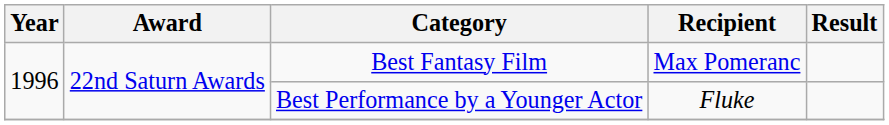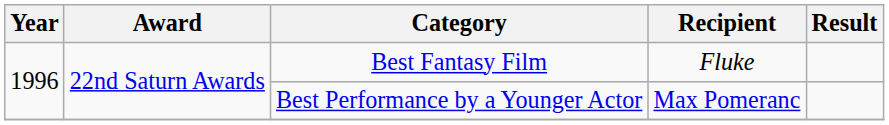 <table class="wikitable plainrowheaders" style="text-align:center;">
 <tr>
 <th scope="col">Year</th>
 <th scope="col">Award</th>
 <th scope="col">Category</th>
 <th scope="col">Recipient</th>
 <th scope="col">Result</th>
 </tr>
 <tr>
 <td rowspan="2">1996</td>
 <td rowspan="2"><a href='#'>22nd Saturn Awards</a></td>
 <td><a href='#'>Best Fantasy Film</a></td>
-<td><a href='#'>Max Pomeranc</a></td>
+<td><em>Fluke</em></td>
 <td></td>
 </tr>
 <tr>
 <td><a href='#'>Best Performance by a Younger Actor</a></td>
-<td><em>Fluke</em></td>
+<td><a href='#'>Max Pomeranc</a></td>
 <td></td>
 </tr>
 <tr>
 </tr>
 </table>
